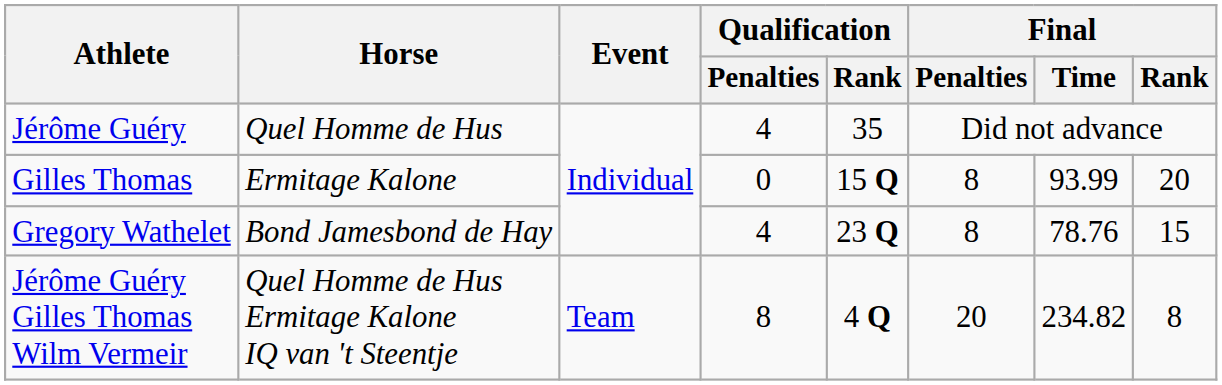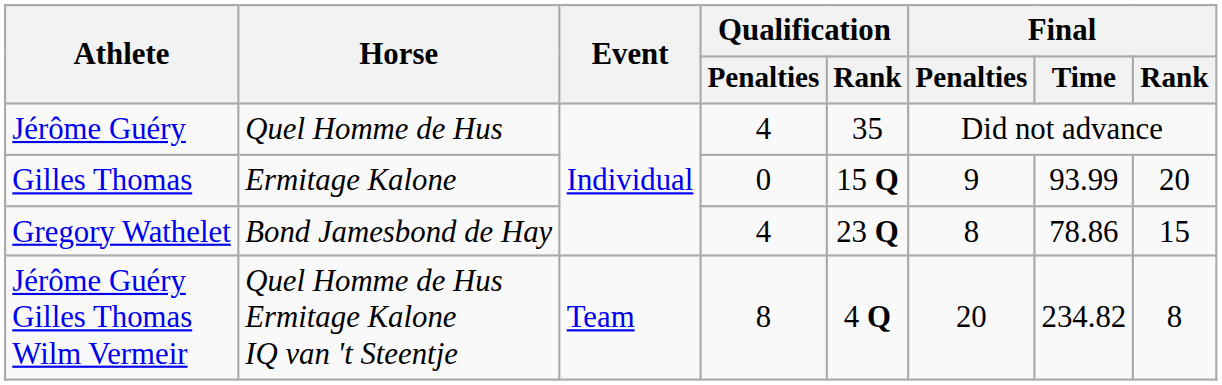 <table class="wikitable" style="font-size:90%">
 <tr>
 <th rowspan="2">Athlete</th>
 <th rowspan="2">Horse</th>
 <th rowspan="2">Event</th>
 <th colspan="2">Qualification</th>
 <th colspan="3">Final</th>
 </tr>
 <tr style="font-size:95%">
 <th>Penalties</th>
 <th>Rank</th>
 <th>Penalties</th>
 <th>Time</th>
 <th>Rank</th>
 </tr>
 <tr align=center>
 <td align=left><a href='#'>Jérôme Guéry</a></td>
 <td align=left><em>Quel Homme de Hus</em></td>
 <td align=left rowspan=3><a href='#'>Individual</a></td>
 <td>4</td>
 <td>35</td>
 <td colspan=3>Did not advance</td>
 </tr>
 <tr align=center>
 <td align=left><a href='#'>Gilles Thomas</a></td>
 <td align=left><em>Ermitage Kalone</em></td>
 <td>0</td>
 <td>15 <strong>Q</strong></td>
-<td>8</td>
+<td>9</td>
 <td>93.99</td>
 <td>20</td>
 </tr>
 <tr align=center>
 <td align=left><a href='#'>Gregory Wathelet</a></td>
 <td align=left><em>Bond Jamesbond de Hay</em></td>
 <td>4</td>
 <td>23 <strong>Q</strong></td>
 <td>8</td>
-<td>78.76</td>
+<td>78.86</td>
 <td>15</td>
 </tr>
 <tr align=center>
 <td align=left><a href='#'>Jérôme Guéry</a><br><a href='#'>Gilles Thomas</a><br><a href='#'>Wilm Vermeir</a></td>
 <td align=left><em>Quel Homme de Hus</em><br><em>Ermitage Kalone</em><br><em>IQ van 't Steentje</em></td>
 <td align=left><a href='#'>Team</a></td>
 <td>8</td>
 <td>4 <strong>Q</strong></td>
 <td>20</td>
 <td>234.82</td>
 <td>8</td>
 </tr>
 </table>
